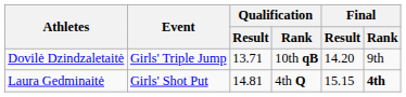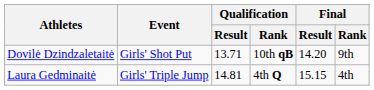 <table class="wikitable" border="1" style="font-size:90%">
 <tr>
 <th rowspan=2>Athletes</th>
 <th rowspan=2>Event</th>
 <th colspan=2>Qualification</th>
 <th colspan=2>Final</th>
 </tr>
 <tr>
 <th>Result</th>
 <th>Rank</th>
 <th>Result</th>
 <th>Rank</th>
 </tr>
 <tr>
 <td><a href='#'>Dovilė Dzindzaletaitė</a></td>
-<td><a href='#'>Girls' Triple Jump</a></td>
+<td><a href='#'>Girls' Shot Put</a></td>
 <td>13.71</td>
 <td>10th <strong>qB</strong></td>
 <td>14.20</td>
 <td>9th</td>
 </tr>
 <tr>
 <td><a href='#'>Laura Gedminaitė</a></td>
-<td><a href='#'>Girls' Shot Put</a></td>
+<td><a href='#'>Girls' Triple Jump</a></td>
 <td>14.81</td>
 <td>4th <strong>Q</strong></td>
 <td>15.15</td>
-<td><strong>4th</strong></td>
+<td>4th</td>
 </tr>
 </table>
